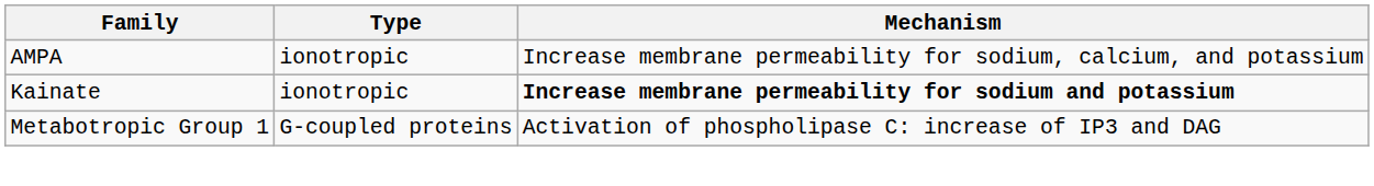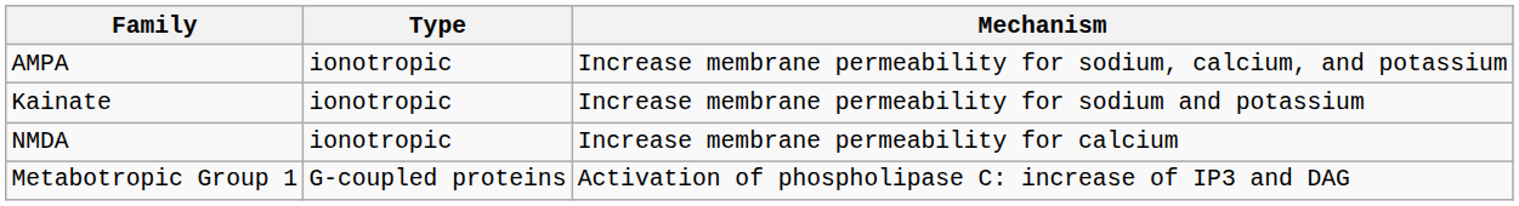 <table class="wikitable sortable mw-collapsible">
 <tr>
 <th>Family</th>
 <th>Type</th>
 <th>Mechanism</th>
 </tr>
 <tr>
 <td>AMPA</td>
 <td>ionotropic</td>
 <td>Increase membrane permeability for sodium, calcium, and potassium</td>
 </tr>
 <tr>
 <td>Kainate</td>
 <td>ionotropic</td>
-<td><strong>Increase membrane permeability for sodium and potassium</strong></td>
+<td>Increase membrane permeability for sodium and potassium</td>
+</tr>
+<tr>
+<td>NMDA</td>
+<td>ionotropic</td>
+<td>Increase membrane permeability for calcium</td>
 </tr>
 <tr>
 <td>Metabotropic Group 1</td>
 <td>G-coupled proteins</td>
 <td>Activation of phospholipase C: increase of IP3 and DAG</td>
 </tr>
 </table>
